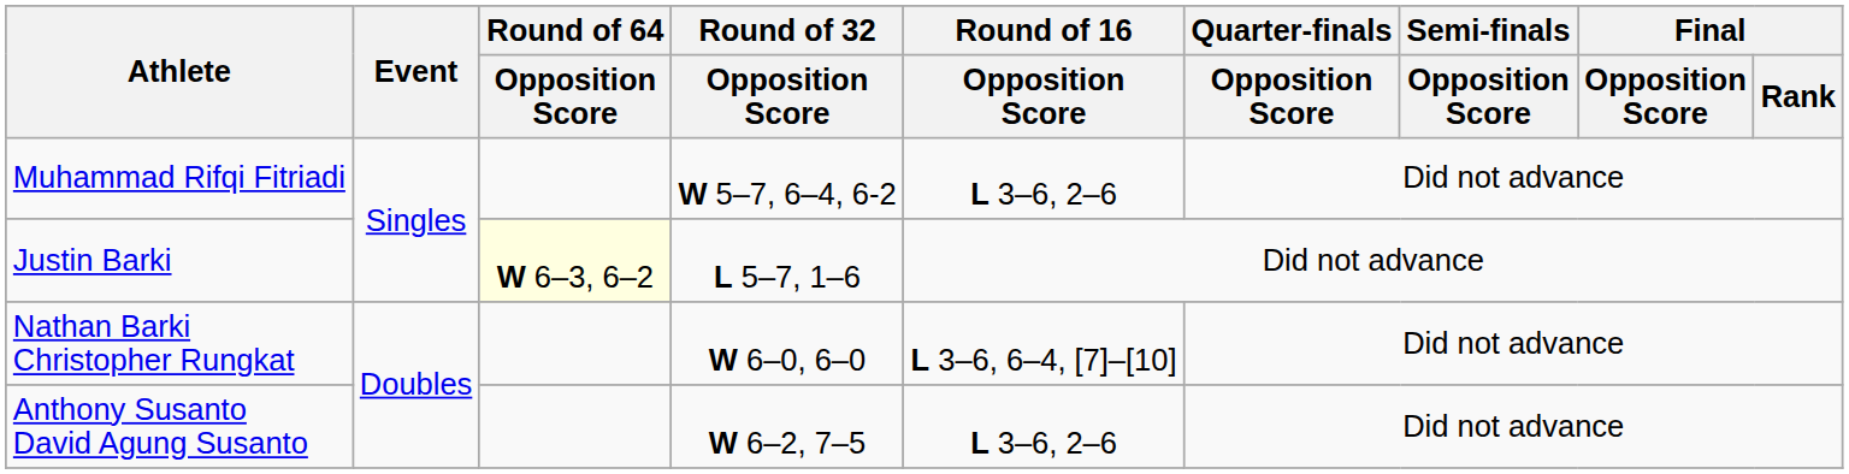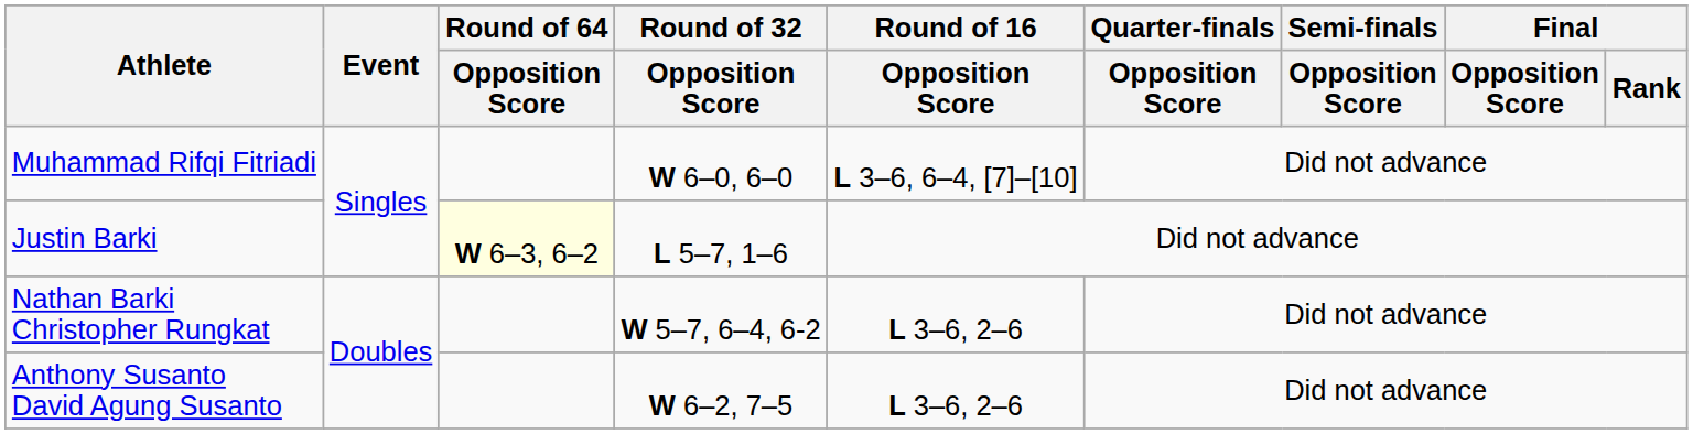 <table class=wikitable style="text-align:center; font-size:90%">
 <tr>
 <th rowspan="2">Athlete</th>
 <th rowspan="2">Event</th>
 <th>Round of 64</th>
 <th>Round of 32</th>
 <th>Round of 16</th>
 <th>Quarter-finals</th>
 <th>Semi-finals</th>
 <th colspan="2">Final</th>
 </tr>
 <tr>
 <th>Opposition<br>Score</th>
 <th>Opposition<br>Score</th>
 <th>Opposition<br>Score</th>
 <th>Opposition<br>Score</th>
 <th>Opposition<br>Score</th>
 <th>Opposition<br>Score</th>
 <th>Rank</th>
 </tr>
 <tr>
 <td align="left"><a href='#'>Muhammad Rifqi Fitriadi</a></td>
 <td rowspan="2"><a href='#'>Singles</a></td>
 <td></td>
-<td><br><strong>W</strong> 5–7, 6–4, 6-2</td>
-<td><br><strong>L</strong> 3–6, 2–6</td>
+<td><br><strong>W</strong> 6–0, 6–0</td>
+<td><br><strong>L</strong> 3–6, 6–4, [7]–[10]</td>
 <td colspan="4">Did not advance</td>
 </tr>
 <tr>
 <td align="left"><a href='#'>Justin Barki</a></td>
 <td style="background: lightyellow;"><br><strong>W</strong> 6–3, 6–2</td>
 <td><br><strong>L</strong> 5–7, 1–6</td>
 <td colspan="5">Did not advance</td>
 </tr>
 <tr>
 <td align="left"><a href='#'>Nathan Barki</a><br><a href='#'>Christopher Rungkat</a></td>
 <td rowspan="2"><a href='#'>Doubles</a></td>
 <td></td>
-<td><br><strong>W</strong> 6–0, 6–0</td>
-<td><br><strong>L</strong> 3–6, 6–4, [7]–[10]</td>
+<td><br><strong>W</strong> 5–7, 6–4, 6-2</td>
+<td><br><strong>L</strong> 3–6, 2–6</td>
 <td colspan="4">Did not advance</td>
 </tr>
 <tr>
 <td align="left"><a href='#'>Anthony Susanto</a><br><a href='#'>David Agung Susanto</a></td>
 <td></td>
 <td><br><strong>W</strong> 6–2, 7–5</td>
 <td><br><strong>L</strong> 3–6, 2–6</td>
 <td colspan="4">Did not advance</td>
 </tr>
 </table>
